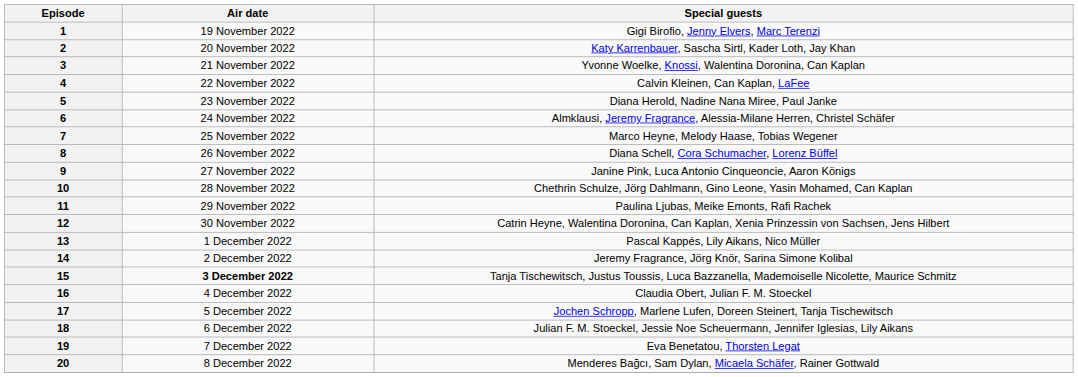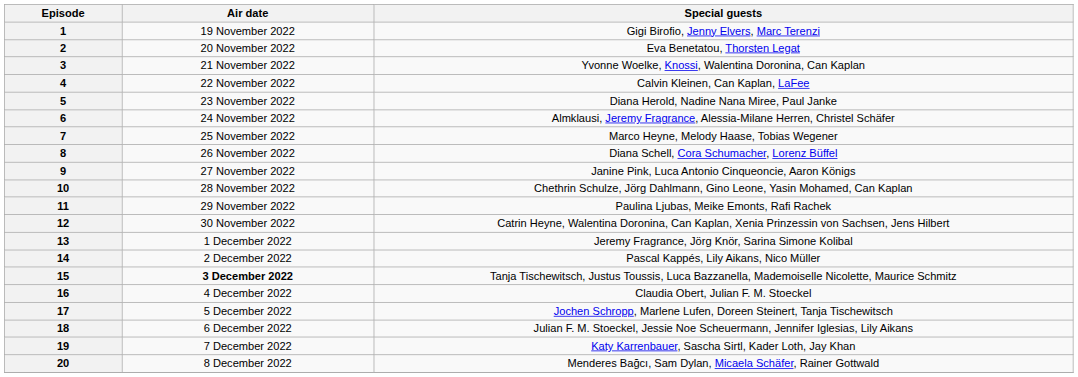 <table class="wikitable sortable" style="text-align:center; width:70%; font-size:90%;">
 <tr>
 <th scope="col" style="width:4%">Episode</th>
 <th scope="col" style="width:9%">Air date</th>
 <th scope="col" style="width:25%">Special guests</th>
 </tr>
 <tr>
 <th>1</th>
 <td>19 November 2022</td>
 <td>Gigi Birofio, <a href='#'>Jenny Elvers</a>, <a href='#'>Marc Terenzi</a></td>
 </tr>
 <tr>
 <th>2</th>
 <td>20 November 2022</td>
-<td><a href='#'>Katy Karrenbauer</a>, Sascha Sirtl, Kader Loth, Jay Khan</td>
+<td>Eva Benetatou, <a href='#'>Thorsten Legat</a></td>
 </tr>
 <tr>
 <th>3</th>
 <td>21 November 2022</td>
 <td>Yvonne Woelke, <a href='#'>Knossi</a>, Walentina Doronina, Can Kaplan</td>
 </tr>
 <tr>
 <th>4</th>
 <td>22 November 2022</td>
 <td>Calvin Kleinen, Can Kaplan, <a href='#'>LaFee</a></td>
 </tr>
 <tr>
 <th>5</th>
 <td>23 November 2022</td>
 <td>Diana Herold, Nadine Nana Miree, Paul Janke</td>
 </tr>
 <tr>
 <th>6</th>
 <td>24 November 2022</td>
 <td>Almklausi, <a href='#'>Jeremy Fragrance</a>, Alessia-Milane Herren, Christel Schäfer</td>
 </tr>
 <tr>
 <th>7</th>
 <td>25 November 2022</td>
 <td>Marco Heyne, Melody Haase, Tobias Wegener</td>
 </tr>
 <tr>
 <th>8</th>
 <td>26 November 2022</td>
 <td>Diana Schell, <a href='#'>Cora Schumacher</a>, <a href='#'>Lorenz Büffel</a></td>
 </tr>
 <tr>
 <th>9</th>
 <td>27 November 2022</td>
 <td>Janine Pink, Luca Antonio Cinqueoncie, Aaron Königs</td>
 </tr>
 <tr>
 <th>10</th>
 <td>28 November 2022</td>
 <td>Chethrin Schulze, Jörg Dahlmann, Gino Leone, Yasin Mohamed, Can Kaplan</td>
 </tr>
 <tr>
 <th>11</th>
 <td>29 November 2022</td>
 <td>Paulina Ljubas, Meike Emonts, Rafi Rachek</td>
 </tr>
 <tr>
 <th>12</th>
 <td>30 November 2022</td>
 <td>Catrin Heyne, Walentina Doronina, Can Kaplan, Xenia Prinzessin von Sachsen, Jens Hilbert</td>
 </tr>
 <tr>
 <th>13</th>
 <td>1 December 2022</td>
-<td>Pascal Kappés, Lily Aikans, Nico Müller</td>
+<td>Jeremy Fragrance, Jörg Knör, Sarina Simone Kolibal</td>
 </tr>
 <tr>
 <th>14</th>
 <td>2 December 2022</td>
-<td>Jeremy Fragrance, Jörg Knör, Sarina Simone Kolibal</td>
+<td>Pascal Kappés, Lily Aikans, Nico Müller</td>
 </tr>
 <tr>
 <th>15</th>
 <td><strong>3 December 2022</strong></td>
 <td>Tanja Tischewitsch, Justus Toussis, Luca Bazzanella, Mademoiselle Nicolette, Maurice Schmitz</td>
 </tr>
 <tr>
 <th>16</th>
 <td>4 December 2022</td>
 <td>Claudia Obert, Julian F. M. Stoeckel</td>
 </tr>
 <tr>
 <th>17</th>
 <td>5 December 2022</td>
 <td><a href='#'>Jochen Schropp</a>, Marlene Lufen, Doreen Steinert, Tanja Tischewitsch</td>
 </tr>
 <tr>
 <th>18</th>
 <td>6 December 2022</td>
 <td>Julian F. M. Stoeckel, Jessie Noe Scheuermann, Jennifer Iglesias, Lily Aikans</td>
 </tr>
 <tr>
 <th>19</th>
 <td>7 December 2022</td>
-<td>Eva Benetatou, <a href='#'>Thorsten Legat</a></td>
+<td><a href='#'>Katy Karrenbauer</a>, Sascha Sirtl, Kader Loth, Jay Khan</td>
 </tr>
 <tr>
 <th>20</th>
 <td>8 December 2022</td>
 <td>Menderes Bağcı, Sam Dylan, <a href='#'>Micaela Schäfer</a>, Rainer Gottwald</td>
 </tr>
 <tr>
 </tr>
 </table>
